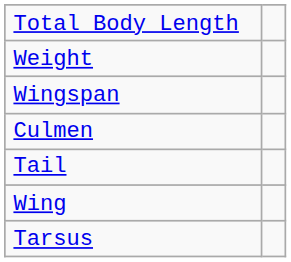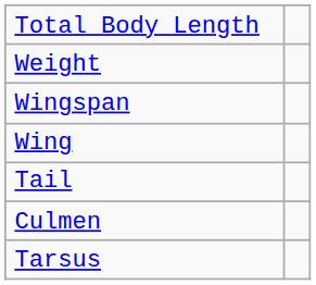 <table class="wikitable">
 <tr>
 <td style="padding-right: 1em;padding-left:0.35em;"><a href='#'>Total Body Length</a></td>
 <td style="padding-right: 0.5em;padding-left:0.5em;"></td>
 </tr>
 <tr>
 <td style="padding-right: 1em;padding-left:0.35em;"><a href='#'>Weight</a></td>
 <td style="padding-right: 0.5em;padding-left:0.5em;"></td>
 </tr>
 <tr>
 <td style="padding-right: 1em;padding-left:0.35em;"><a href='#'>Wingspan</a></td>
 <td style="padding-right: 0.5em;padding-left:0.5em;"></td>
 </tr>
 <tr>
-<td style="padding-right: 1em;padding-left:0.35em;"><a href='#'>Culmen</a></td>
+<td style="padding-right: 1em;padding-left:0.35em;"><a href='#'>Wing</a></td>
 <td style="padding-right: 0.5em;padding-left:0.5em;"></td>
 </tr>
 <tr>
 <td style="padding-right: 1em;padding-left:0.35em;"><a href='#'>Tail</a></td>
 <td style="padding-right: 0.5em;padding-left:0.5em;"></td>
 </tr>
 <tr>
-<td style="padding-right: 1em;padding-left:0.35em;"><a href='#'>Wing</a></td>
+<td style="padding-right: 1em;padding-left:0.35em;"><a href='#'>Culmen</a></td>
 <td style="padding-right: 0.5em;padding-left:0.5em;"></td>
 </tr>
 <tr>
 <td style="padding-right: 1em;padding-left:0.35em;"><a href='#'>Tarsus</a></td>
 <td style="padding-right: 0.5em;padding-left:0.5em;"></td>
 </tr>
 </table>
